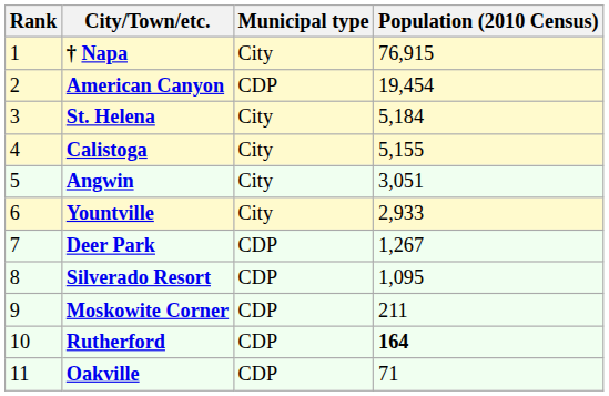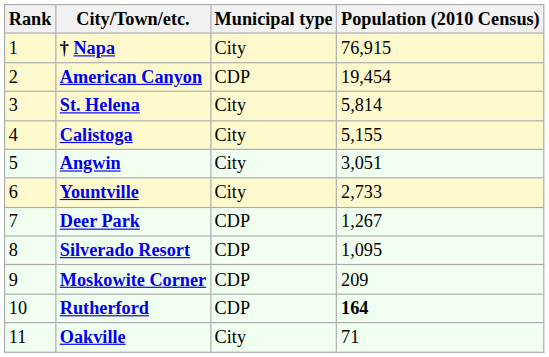 <table class="wikitable sortable">
 <tr>
 <th>Rank</th>
 <th>City/Town/etc.</th>
 <th>Municipal type</th>
 <th>Population (2010 Census)</th>
 </tr>
 <tr style="background-color:#FFFACD;">
 <td>1</td>
 <td><strong>†</strong> <strong><a href='#'>Napa</a></strong></td>
 <td>City</td>
 <td>76,915</td>
 </tr>
 <tr style="background-color:#FFFACD;">
 <td>2</td>
 <td><strong><a href='#'>American Canyon</a></strong></td>
 <td>CDP</td>
 <td>19,454</td>
 </tr>
 <tr style="background-color:#FFFACD;">
 <td>3</td>
 <td><strong><a href='#'>St. Helena</a></strong></td>
 <td>City</td>
-<td>5,184</td>
+<td>5,814</td>
 </tr>
 <tr style="background-color:#FFFACD;">
 <td>4</td>
 <td><strong><a href='#'>Calistoga</a></strong></td>
 <td>City</td>
 <td>5,155</td>
 </tr>
 <tr style="background-color:#F0FFF0;">
 <td>5</td>
 <td><strong><a href='#'>Angwin</a></strong></td>
 <td>City</td>
 <td>3,051</td>
 </tr>
 <tr style="background-color:#FFFACD;">
 <td>6</td>
 <td><strong><a href='#'>Yountville</a></strong></td>
 <td>City</td>
-<td>2,933</td>
+<td>2,733</td>
 </tr>
 <tr style="background-color:#F0FFF0;">
 <td>7</td>
 <td><strong><a href='#'>Deer Park</a></strong></td>
 <td>CDP</td>
 <td>1,267</td>
 </tr>
 <tr style="background-color:#F0FFF0;">
 <td>8</td>
 <td><strong><a href='#'>Silverado Resort</a></strong></td>
 <td>CDP</td>
 <td>1,095</td>
 </tr>
 <tr style="background-color:#F0FFF0;">
 <td>9</td>
 <td><strong><a href='#'>Moskowite Corner</a></strong></td>
 <td>CDP</td>
-<td>211</td>
+<td>209</td>
 </tr>
 <tr style="background-color:#F0FFF0;">
 <td>10</td>
 <td><strong><a href='#'>Rutherford</a></strong></td>
 <td>CDP</td>
 <td><strong>164</strong></td>
 </tr>
 <tr style="background-color:#F0FFF0;">
 <td>11</td>
 <td><strong><a href='#'>Oakville</a></strong></td>
-<td>CDP</td>
+<td>City</td>
 <td>71</td>
 </tr>
 </table>
